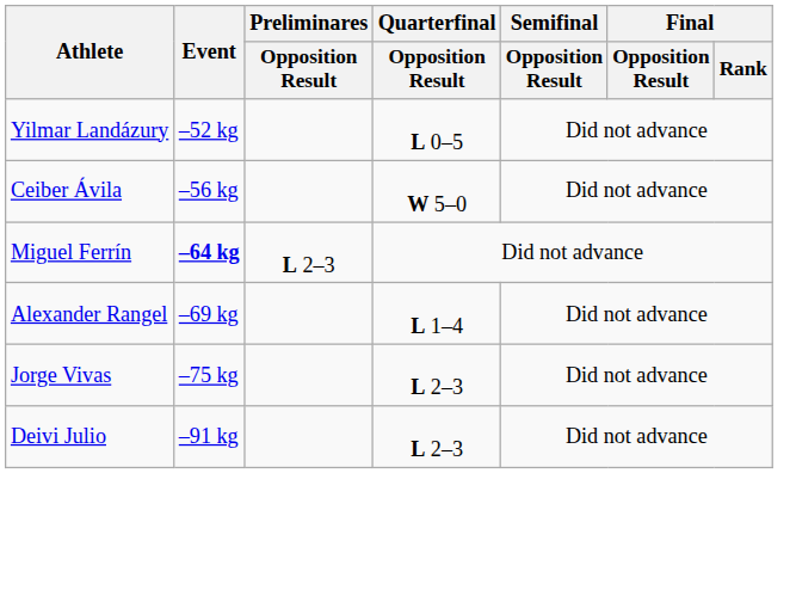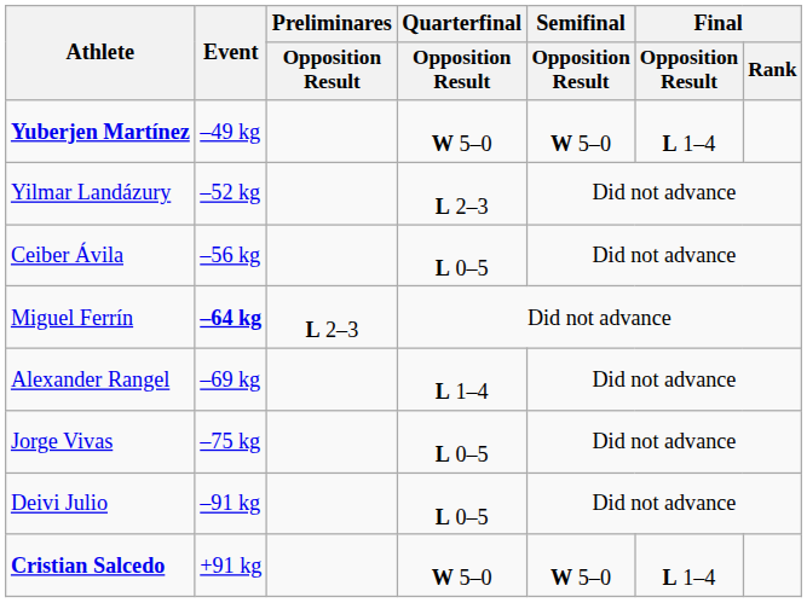 <table class=wikitable style=font-size:90%;text-align:center>
 <tr>
 <th rowspan=2>Athlete</th>
 <th rowspan=2>Event</th>
 <th>Preliminares</th>
 <th>Quarterfinal</th>
 <th>Semifinal</th>
 <th colspan=2>Final</th>
 </tr>
 <tr style=font-size:95%>
 <th>Opposition<br>Result</th>
 <th>Opposition<br>Result</th>
 <th>Opposition<br>Result</th>
 <th>Opposition<br>Result</th>
 <th>Rank</th>
 </tr>
 <tr>
+<td align=left><strong><a href='#'>Yuberjen Martínez</a></strong></td>
+<td align=left><a href='#'>–49 kg</a></td>
+<td></td>
+<td><br><strong>W</strong> 5–0</td>
+<td><br><strong>W</strong> 5–0</td>
+<td><br><strong>L</strong> 1–4</td>
+<td></td>
+</tr>
+<tr>
 <td align=left><a href='#'>Yilmar Landázury</a></td>
 <td align=left><a href='#'>–52 kg</a></td>
 <td></td>
-<td><br><strong>L</strong> 0–5</td>
+<td><br><strong>L</strong> 2–3</td>
 <td colspan=3>Did not advance</td>
 </tr>
 <tr>
 <td align=left><a href='#'>Ceiber Ávila</a></td>
 <td align=left><a href='#'>–56 kg</a></td>
 <td></td>
-<td><br><strong>W</strong> 5–0</td>
+<td><br><strong>L</strong> 0–5</td>
 <td colspan=3>Did not advance</td>
 </tr>
 <tr>
 <td align=left><a href='#'>Miguel Ferrín</a></td>
 <td align=left><strong><a href='#'>–64 kg</a></strong></td>
 <td><br><strong>L</strong> 2–3</td>
 <td colspan=4>Did not advance</td>
 </tr>
 <tr>
 <td align=left><a href='#'>Alexander Rangel</a></td>
 <td align=left><a href='#'>–69 kg</a></td>
 <td></td>
 <td><br><strong>L</strong> 1–4</td>
 <td colspan=3>Did not advance</td>
 </tr>
 <tr>
 <td align=left><a href='#'>Jorge Vivas</a></td>
 <td align=left><a href='#'>–75 kg</a></td>
 <td></td>
-<td><br><strong>L</strong> 2–3</td>
+<td><br><strong>L</strong> 0–5</td>
 <td colspan=3>Did not advance</td>
 </tr>
 <tr>
 <td align=left><a href='#'>Deivi Julio</a></td>
 <td align=left><a href='#'>–91 kg</a></td>
 <td></td>
-<td><br><strong>L</strong> 2–3</td>
+<td><br><strong>L</strong> 0–5</td>
 <td colspan=3>Did not advance</td>
 </tr>
+<tr>
+<td align=left><strong><a href='#'>Cristian Salcedo</a></strong></td>
+<td align=left><a href='#'>+91 kg</a></td>
+<td></td>
+<td><br><strong>W</strong> 5–0</td>
+<td><br><strong>W</strong> 5–0</td>
+<td><br><strong>L</strong> 1–4</td>
+<td></td>
+</tr>
 </table>
